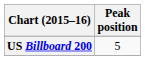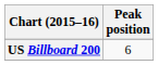 <table class="wikitable sortable plainrowheaders" style="text-align:center">
 <tr>
 <th scope="col">Chart (2015–16)</th>
 <th scope="col">Peak<br> position</th>
 </tr>
 <tr>
 </tr>
 <tr>
 </tr>
 <tr>
 </tr>
 <tr>
 </tr>
 <tr>
 </tr>
 <tr>
 </tr>
 <tr>
 </tr>
 <tr>
 </tr>
 <tr>
 </tr>
 <tr>
 </tr>
 <tr>
 </tr>
 <tr>
 </tr>
 <tr>
 </tr>
 <tr>
 </tr>
 <tr>
 </tr>
 <tr>
 </tr>
 <tr>
 </tr>
 <tr>
 <th scope="row">US <a href='#'><em>Billboard</em> 200</a></th>
-<td>5</td>
+<td>6</td>
 </tr>
 <tr>
 </tr>
 </table>
